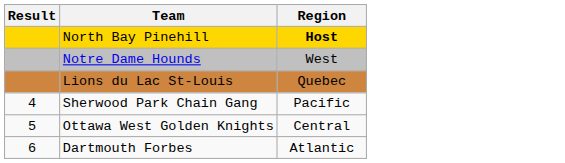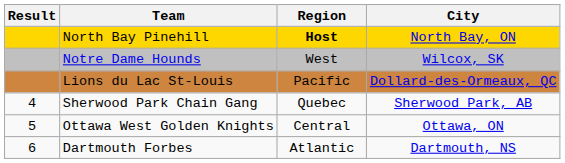 <table class="wikitable" style="text-align: center;">
 <tr>
 <th width=20>Result</th>
 <th>Team</th>
 <th width=80>Region</th>
+<th>City</th>
 </tr>
 <tr bgcolor=gold>
 <td></td>
 <td align="left">North Bay Pinehill</td>
 <td><strong>Host</strong></td>
+<td><a href='#'>North Bay, ON</a></td>
 </tr>
 <tr bgcolor=silver>
 <td></td>
 <td align="left"><a href='#'>Notre Dame Hounds</a></td>
 <td>West</td>
+<td><a href='#'>Wilcox, SK</a></td>
 </tr>
 <tr bgcolor=Peru>
 <td></td>
 <td align="left">Lions du Lac St-Louis</td>
-<td>Quebec</td>
+<td>Pacific</td>
+<td><a href='#'>Dollard-des-Ormeaux, QC</a></td>
 </tr>
 <tr>
 <td>4</td>
 <td align="left">Sherwood Park Chain Gang</td>
-<td>Pacific</td>
+<td>Quebec</td>
+<td><a href='#'>Sherwood Park, AB</a></td>
 </tr>
 <tr>
 <td>5</td>
 <td align="left">Ottawa West Golden Knights</td>
 <td>Central</td>
+<td><a href='#'>Ottawa, ON</a></td>
 </tr>
 <tr>
 <td>6</td>
 <td align="left">Dartmouth Forbes</td>
 <td>Atlantic</td>
+<td><a href='#'>Dartmouth, NS</a></td>
 </tr>
 </table>
